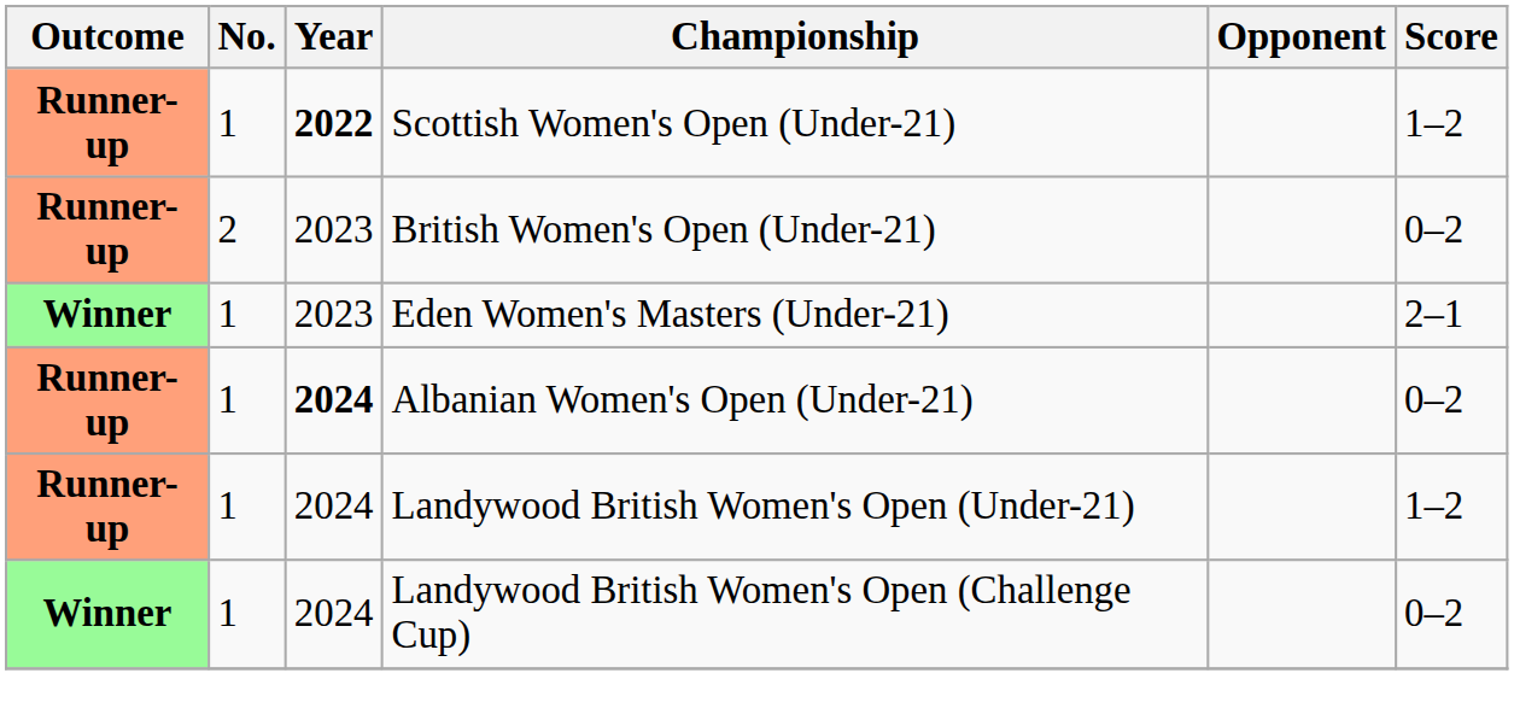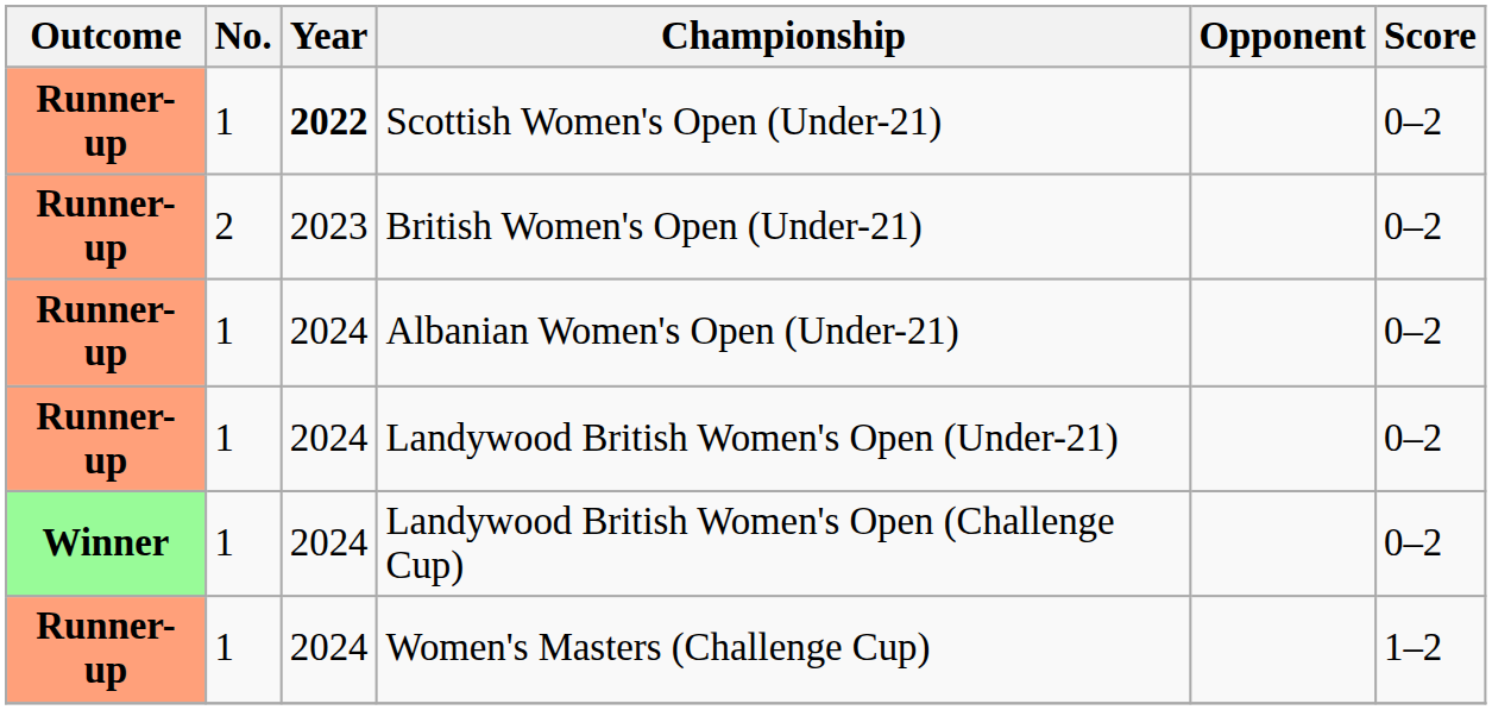 <table class="wikitable">
 <tr>
 <th>Outcome</th>
 <th>No.</th>
 <th>Year</th>
 <th>Championship</th>
 <th>Opponent</th>
 <th>Score</th>
 </tr>
 <tr>
 <th scope="row" style="background:#ffa07a;">Runner-up</th>
 <td>1</td>
 <td><strong>2022</strong></td>
 <td>Scottish Women's Open (Under-21)</td>
 <td></td>
-<td>1–2</td>
+<td>0–2</td>
 </tr>
 <tr>
 <th scope="row" style="background:#ffa07a;">Runner-up</th>
 <td>2</td>
 <td>2023</td>
 <td>British Women's Open (Under-21)</td>
 <td></td>
 <td>0–2</td>
 </tr>
 <tr>
-<th scope="row" style="background:#98FB98">Winner</th>
-<td>1</td>
-<td>2023</td>
-<td>Eden Women's Masters (Under-21)</td>
-<td></td>
-<td>2–1</td>
-</tr>
-<tr>
 <th scope="row" style="background:#ffa07a;">Runner-up</th>
 <td>1</td>
-<td><strong>2024</strong></td>
+<td>2024</td>
 <td>Albanian Women's Open (Under-21)</td>
 <td></td>
 <td>0–2</td>
 </tr>
 <tr>
 <th scope="row" style="background:#ffa07a;">Runner-up</th>
 <td>1</td>
 <td>2024</td>
 <td>Landywood British Women's Open (Under-21)</td>
 <td></td>
-<td>1–2</td>
+<td>0–2</td>
 </tr>
 <tr>
 <th scope="row" style="background:#98FB98">Winner</th>
 <td>1</td>
 <td>2024</td>
 <td>Landywood British Women's Open (Challenge Cup)</td>
 <td></td>
 <td>0–2</td>
 </tr>
 <tr>
+<th scope="row" style="background:#ffa07a;">Runner-up</th>
+<td>1</td>
+<td>2024</td>
+<td>Women's Masters (Challenge Cup)</td>
+<td></td>
+<td>1–2</td>
+</tr>
+<tr>
 </tr>
 </table>
